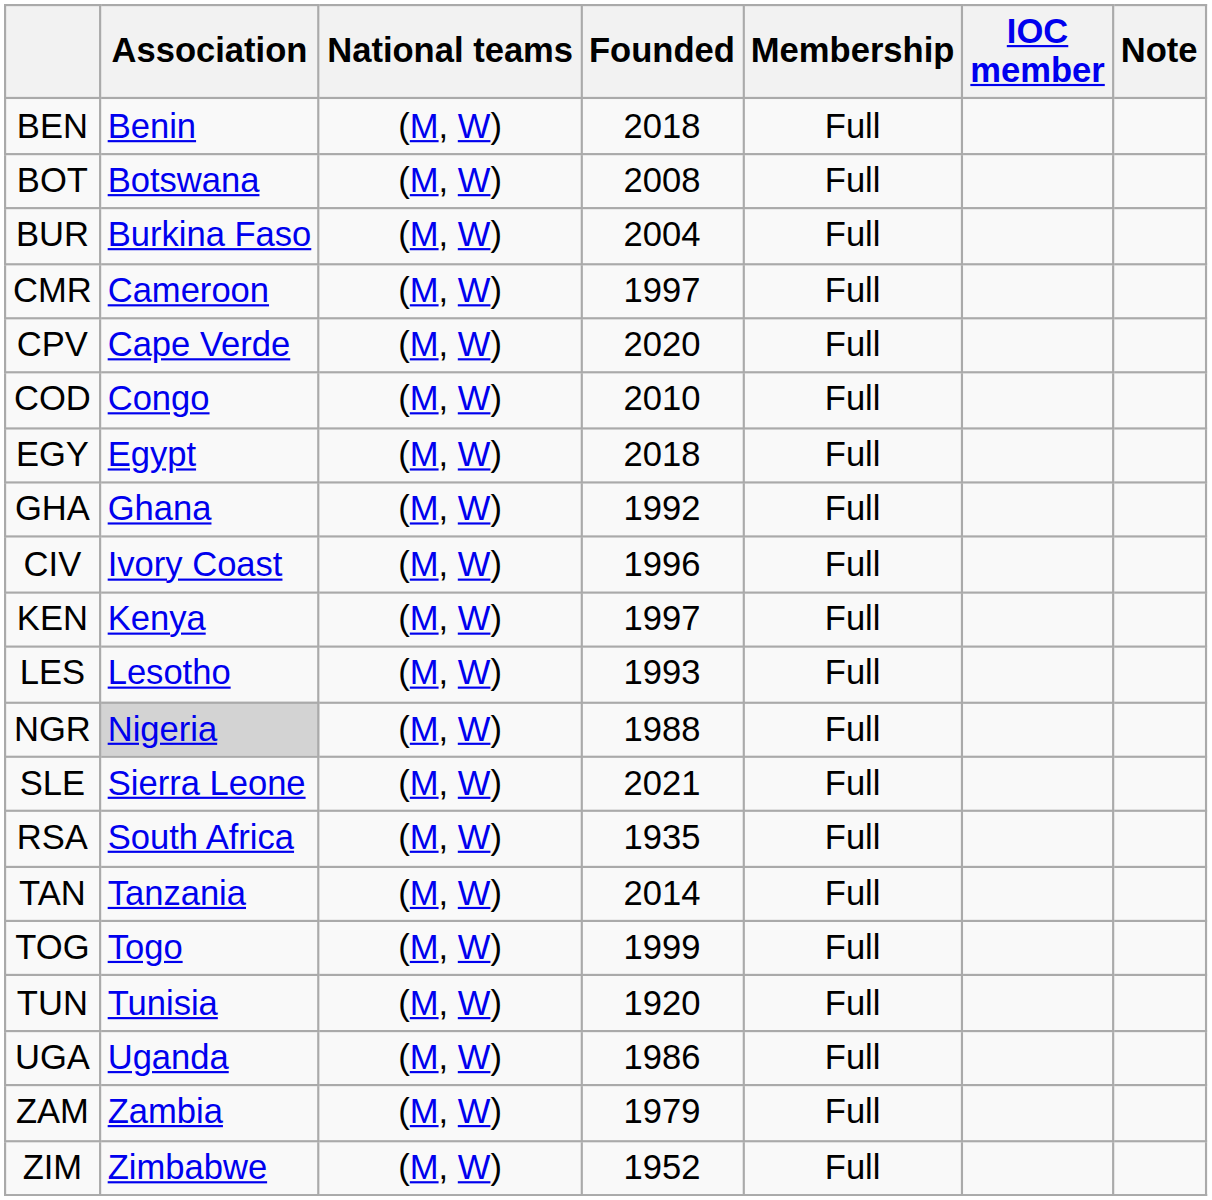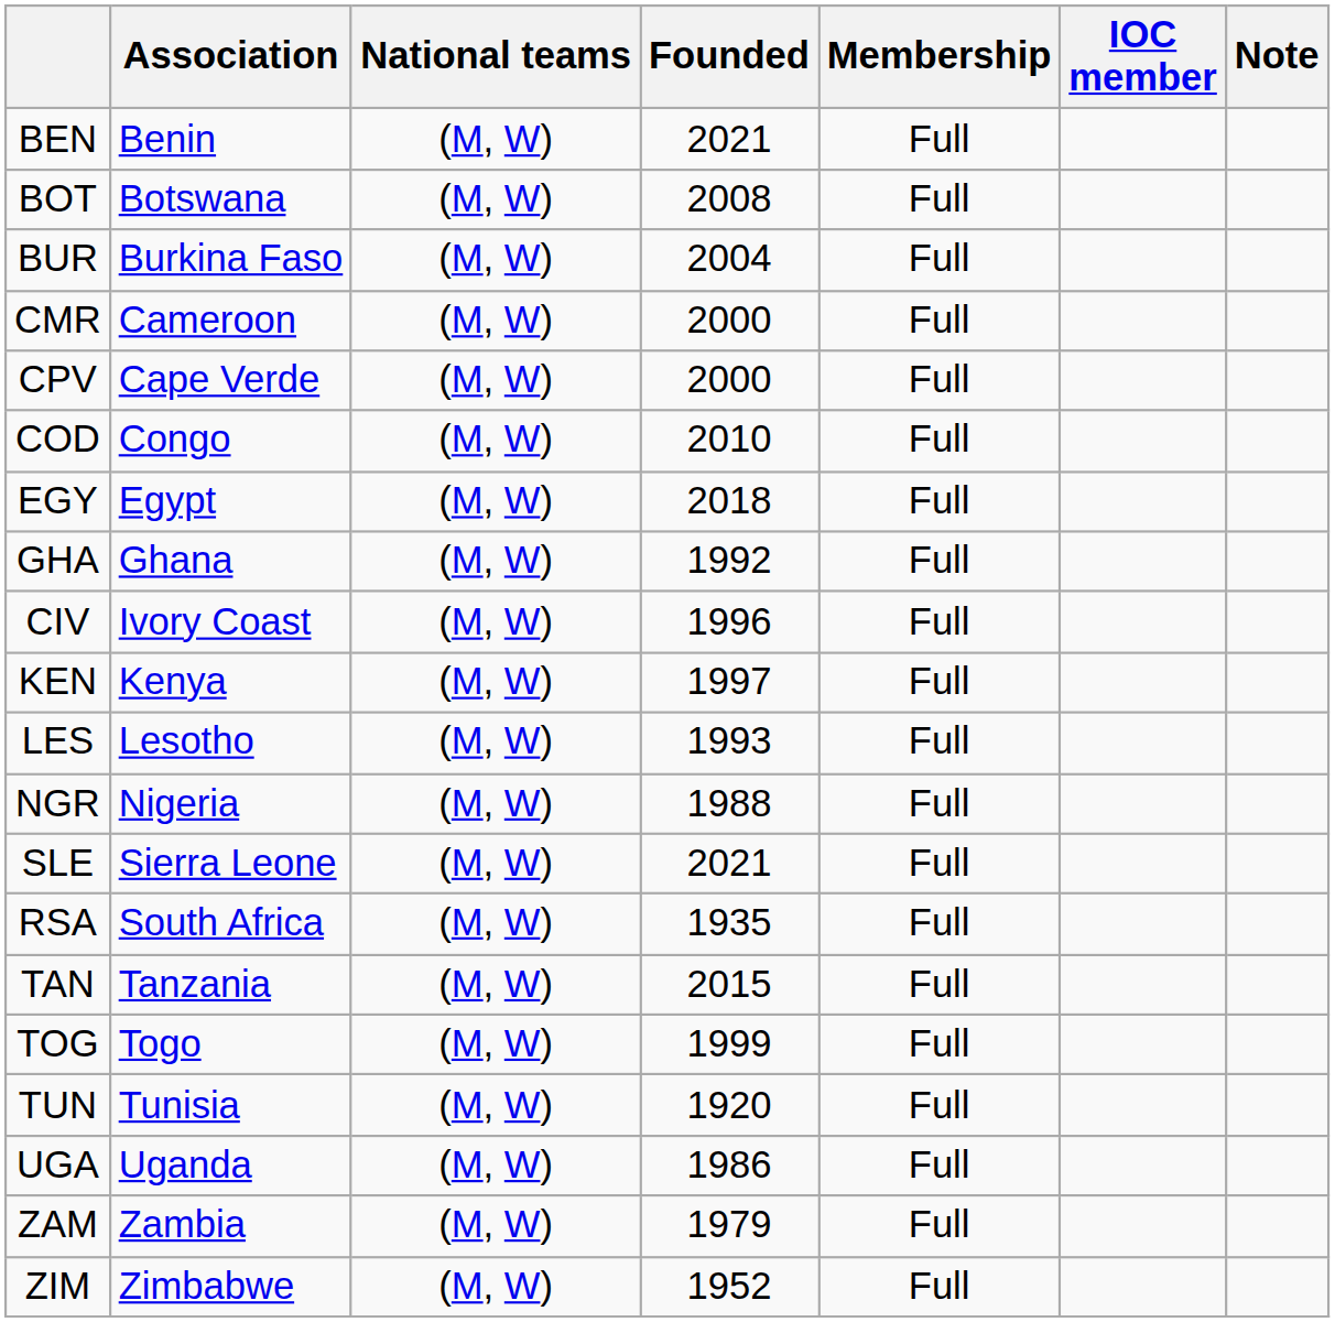 <table class="wikitable sortable" style="text-align:center;">
 <tr>
 <th></th>
 <th>Association</th>
 <th>National teams</th>
 <th>Founded</th>
 <th>Membership</th>
 <th><a href='#'>IOC</a> <br> <a href='#'>member</a></th>
 <th>Note</th>
 </tr>
 <tr>
 <td>BEN</td>
 <td style="text-align:left;"> <a href='#'>Benin</a></td>
 <td>(<a href='#'>M</a>, <a href='#'>W</a>)</td>
-<td>2018</td>
+<td>2021</td>
 <td>Full</td>
 <td></td>
 <td></td>
 </tr>
 <tr>
 <td>BOT</td>
 <td style="text-align:left;"> <a href='#'>Botswana</a></td>
 <td>(<a href='#'>M</a>, <a href='#'>W</a>)</td>
 <td>2008</td>
 <td>Full</td>
 <td></td>
 <td></td>
 </tr>
 <tr>
 <td>BUR</td>
 <td style="text-align:left;"> <a href='#'>Burkina Faso</a></td>
 <td>(<a href='#'>M</a>, <a href='#'>W</a>)</td>
 <td>2004</td>
 <td>Full</td>
 <td></td>
 <td></td>
 </tr>
 <tr>
 <td>CMR</td>
 <td style="text-align:left;"> <a href='#'>Cameroon</a></td>
 <td>(<a href='#'>M</a>, <a href='#'>W</a>)</td>
-<td>1997</td>
+<td>2000</td>
 <td>Full</td>
 <td></td>
 <td></td>
 </tr>
 <tr>
 <td>CPV</td>
 <td style="text-align:left;"> <a href='#'>Cape Verde</a></td>
 <td>(<a href='#'>M</a>, <a href='#'>W</a>)</td>
-<td>2020</td>
+<td>2000</td>
 <td>Full</td>
 <td></td>
 <td></td>
 </tr>
 <tr>
 <td>COD</td>
 <td style="text-align:left;"> <a href='#'>Congo</a></td>
 <td>(<a href='#'>M</a>, <a href='#'>W</a>)</td>
 <td>2010</td>
 <td>Full</td>
 <td></td>
 <td></td>
 </tr>
 <tr>
 <td>EGY</td>
 <td style="text-align:left;"> <a href='#'>Egypt</a></td>
 <td>(<a href='#'>M</a>, <a href='#'>W</a>)</td>
 <td>2018</td>
 <td>Full</td>
 <td></td>
 <td></td>
 </tr>
 <tr>
 <td>GHA</td>
 <td style="text-align:left;"> <a href='#'>Ghana</a></td>
 <td>(<a href='#'>M</a>, <a href='#'>W</a>)</td>
 <td>1992</td>
 <td>Full</td>
 <td></td>
 <td></td>
 </tr>
 <tr>
 <td>CIV</td>
 <td style="text-align:left;"> <a href='#'>Ivory Coast</a></td>
 <td>(<a href='#'>M</a>, <a href='#'>W</a>)</td>
 <td>1996</td>
 <td>Full</td>
 <td></td>
 <td></td>
 </tr>
 <tr>
 <td>KEN</td>
 <td style="text-align:left;"> <a href='#'>Kenya</a></td>
 <td>(<a href='#'>M</a>, <a href='#'>W</a>)</td>
 <td>1997</td>
 <td>Full</td>
 <td></td>
 <td></td>
 </tr>
 <tr>
 <td>LES</td>
 <td style="text-align:left;"> <a href='#'>Lesotho</a></td>
 <td>(<a href='#'>M</a>, <a href='#'>W</a>)</td>
 <td>1993</td>
 <td>Full</td>
 <td></td>
 <td></td>
 </tr>
 <tr>
 <td>NGR</td>
-<td style="background: lightgrey; text-align:left;"> <a href='#'>Nigeria</a></td>
+<td style="text-align:left;"> <a href='#'>Nigeria</a></td>
 <td>(<a href='#'>M</a>, <a href='#'>W</a>)</td>
 <td>1988</td>
 <td>Full</td>
 <td></td>
 <td></td>
 </tr>
 <tr>
 <td>SLE</td>
 <td style="text-align:left;"> <a href='#'>Sierra Leone</a></td>
 <td>(<a href='#'>M</a>, <a href='#'>W</a>)</td>
 <td>2021</td>
 <td>Full</td>
 <td></td>
 <td></td>
 </tr>
 <tr>
 <td>RSA</td>
 <td style="text-align:left;"> <a href='#'>South Africa</a></td>
 <td>(<a href='#'>M</a>, <a href='#'>W</a>)</td>
 <td>1935</td>
 <td>Full</td>
 <td></td>
 <td></td>
 </tr>
 <tr>
 <td>TAN</td>
 <td style="text-align:left;"> <a href='#'>Tanzania</a></td>
 <td>(<a href='#'>M</a>, <a href='#'>W</a>)</td>
-<td>2014</td>
+<td>2015</td>
 <td>Full</td>
 <td></td>
 <td></td>
 </tr>
 <tr>
 <td>TOG</td>
 <td style="text-align:left;"> <a href='#'>Togo</a></td>
 <td>(<a href='#'>M</a>, <a href='#'>W</a>)</td>
 <td>1999</td>
 <td>Full</td>
 <td></td>
 <td></td>
 </tr>
 <tr>
 <td>TUN</td>
 <td style="text-align:left;"> <a href='#'>Tunisia</a></td>
 <td>(<a href='#'>M</a>, <a href='#'>W</a>)</td>
 <td>1920</td>
 <td>Full</td>
 <td></td>
 <td></td>
 </tr>
 <tr>
 <td>UGA</td>
 <td style="text-align:left;"> <a href='#'>Uganda</a></td>
 <td>(<a href='#'>M</a>, <a href='#'>W</a>)</td>
 <td>1986</td>
 <td>Full</td>
 <td></td>
 <td></td>
 </tr>
 <tr>
 <td>ZAM</td>
 <td style="text-align:left;"> <a href='#'>Zambia</a></td>
 <td>(<a href='#'>M</a>, <a href='#'>W</a>)</td>
 <td>1979</td>
 <td>Full</td>
 <td></td>
 <td></td>
 </tr>
 <tr>
 <td>ZIM</td>
 <td style="text-align:left;"> <a href='#'>Zimbabwe</a></td>
 <td>(<a href='#'>M</a>, <a href='#'>W</a>)</td>
 <td>1952</td>
 <td>Full</td>
 <td></td>
 <td></td>
 </tr>
 <tr>
 </tr>
 </table>
